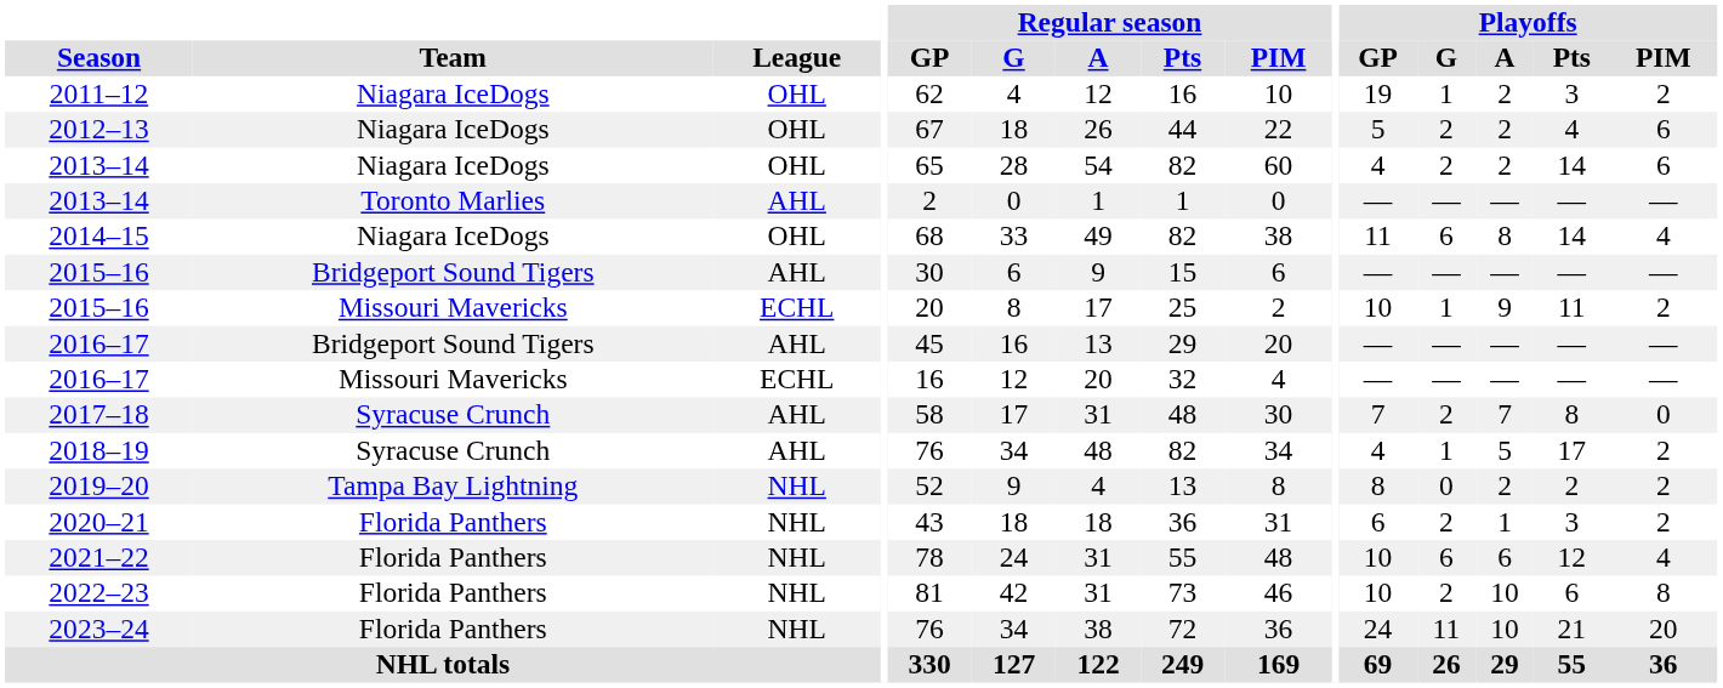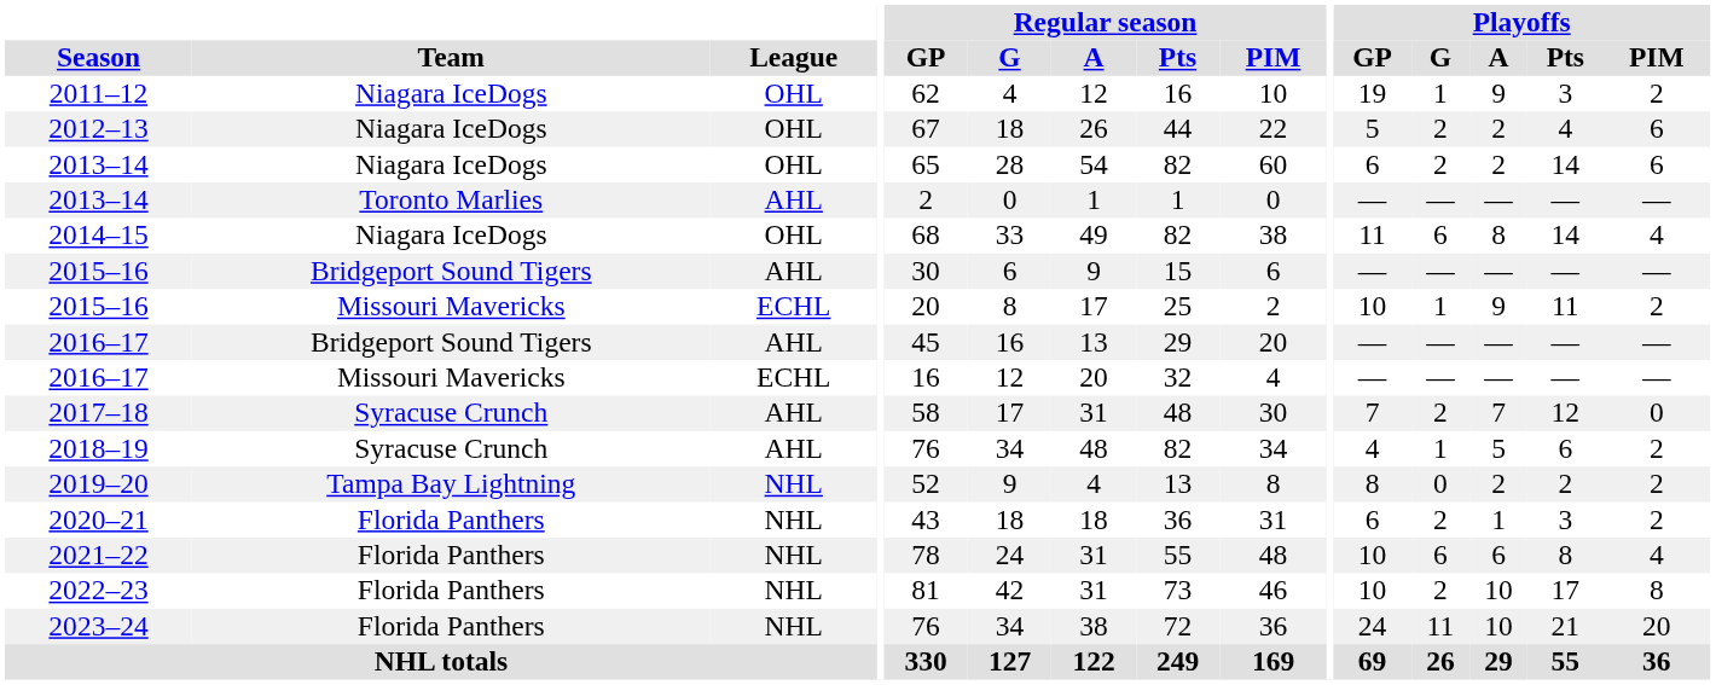 <table border="0" cellpadding="1" cellspacing="0" style="text-align:center; width:60em;">
 <tr bgcolor="#e0e0e0">
 <th colspan="3" bgcolor="#ffffff"></th>
 <th rowspan="99" bgcolor="#ffffff"></th>
 <th colspan="5"><a href='#'>Regular season</a></th>
 <th rowspan="99" bgcolor="#ffffff"></th>
 <th colspan="5"><a href='#'>Playoffs</a></th>
 </tr>
 <tr bgcolor="#e0e0e0">
 <th><a href='#'>Season</a></th>
 <th>Team</th>
 <th>League</th>
 <th>GP</th>
 <th><a href='#'>G</a></th>
 <th><a href='#'>A</a></th>
 <th><a href='#'>Pts</a></th>
 <th><a href='#'>PIM</a></th>
 <th>GP</th>
 <th>G</th>
 <th>A</th>
 <th>Pts</th>
 <th>PIM</th>
 </tr>
 <tr>
 <td><a href='#'>2011–12</a></td>
 <td><a href='#'>Niagara IceDogs</a></td>
 <td><a href='#'>OHL</a></td>
 <td>62</td>
 <td>4</td>
 <td>12</td>
 <td>16</td>
 <td>10</td>
 <td>19</td>
 <td>1</td>
-<td>2</td>
+<td>9</td>
 <td>3</td>
 <td>2</td>
 </tr>
 <tr bgcolor="#f0f0f0">
 <td><a href='#'>2012–13</a></td>
 <td>Niagara IceDogs</td>
 <td>OHL</td>
 <td>67</td>
 <td>18</td>
 <td>26</td>
 <td>44</td>
 <td>22</td>
 <td>5</td>
 <td>2</td>
 <td>2</td>
 <td>4</td>
 <td>6</td>
 </tr>
 <tr>
 <td><a href='#'>2013–14</a></td>
 <td>Niagara IceDogs</td>
 <td>OHL</td>
 <td>65</td>
 <td>28</td>
 <td>54</td>
 <td>82</td>
 <td>60</td>
-<td>4</td>
+<td>6</td>
 <td>2</td>
 <td>2</td>
 <td>14</td>
 <td>6</td>
 </tr>
 <tr bgcolor="#f0f0f0">
 <td><a href='#'>2013–14</a></td>
 <td><a href='#'>Toronto Marlies</a></td>
 <td><a href='#'>AHL</a></td>
 <td>2</td>
 <td>0</td>
 <td>1</td>
 <td>1</td>
 <td>0</td>
 <td>—</td>
 <td>—</td>
 <td>—</td>
 <td>—</td>
 <td>—</td>
 </tr>
 <tr>
 <td><a href='#'>2014–15</a></td>
 <td>Niagara IceDogs</td>
 <td>OHL</td>
 <td>68</td>
 <td>33</td>
 <td>49</td>
 <td>82</td>
 <td>38</td>
 <td>11</td>
 <td>6</td>
 <td>8</td>
 <td>14</td>
 <td>4</td>
 </tr>
 <tr bgcolor="#f0f0f0">
 <td><a href='#'>2015–16</a></td>
 <td><a href='#'>Bridgeport Sound Tigers</a></td>
 <td>AHL</td>
 <td>30</td>
 <td>6</td>
 <td>9</td>
 <td>15</td>
 <td>6</td>
 <td>—</td>
 <td>—</td>
 <td>—</td>
 <td>—</td>
 <td>—</td>
 </tr>
 <tr>
 <td><a href='#'>2015–16</a></td>
 <td><a href='#'>Missouri Mavericks</a></td>
 <td><a href='#'>ECHL</a></td>
 <td>20</td>
 <td>8</td>
 <td>17</td>
 <td>25</td>
 <td>2</td>
 <td>10</td>
 <td>1</td>
 <td>9</td>
 <td>11</td>
 <td>2</td>
 </tr>
 <tr bgcolor="#f0f0f0">
 <td><a href='#'>2016–17</a></td>
 <td>Bridgeport Sound Tigers</td>
 <td>AHL</td>
 <td>45</td>
 <td>16</td>
 <td>13</td>
 <td>29</td>
 <td>20</td>
 <td>—</td>
 <td>—</td>
 <td>—</td>
 <td>—</td>
 <td>—</td>
 </tr>
 <tr>
 <td><a href='#'>2016–17</a></td>
 <td>Missouri Mavericks</td>
 <td>ECHL</td>
 <td>16</td>
 <td>12</td>
 <td>20</td>
 <td>32</td>
 <td>4</td>
 <td>—</td>
 <td>—</td>
 <td>—</td>
 <td>—</td>
 <td>—</td>
 </tr>
 <tr bgcolor="#f0f0f0">
 <td><a href='#'>2017–18</a></td>
 <td><a href='#'>Syracuse Crunch</a></td>
 <td>AHL</td>
 <td>58</td>
 <td>17</td>
 <td>31</td>
 <td>48</td>
 <td>30</td>
 <td>7</td>
 <td>2</td>
 <td>7</td>
-<td>8</td>
+<td>12</td>
 <td>0</td>
 </tr>
 <tr>
 <td><a href='#'>2018–19</a></td>
 <td>Syracuse Crunch</td>
 <td>AHL</td>
 <td>76</td>
 <td>34</td>
 <td>48</td>
 <td>82</td>
 <td>34</td>
 <td>4</td>
 <td>1</td>
 <td>5</td>
-<td>17</td>
+<td>6</td>
 <td>2</td>
 </tr>
 <tr bgcolor="#f0f0f0">
 <td><a href='#'>2019–20</a></td>
 <td><a href='#'>Tampa Bay Lightning</a></td>
 <td><a href='#'>NHL</a></td>
 <td>52</td>
 <td>9</td>
 <td>4</td>
 <td>13</td>
 <td>8</td>
 <td>8</td>
 <td>0</td>
 <td>2</td>
 <td>2</td>
 <td>2</td>
 </tr>
 <tr>
 <td><a href='#'>2020–21</a></td>
 <td><a href='#'>Florida Panthers</a></td>
 <td>NHL</td>
 <td>43</td>
 <td>18</td>
 <td>18</td>
 <td>36</td>
 <td>31</td>
 <td>6</td>
 <td>2</td>
 <td>1</td>
 <td>3</td>
 <td>2</td>
 </tr>
 <tr bgcolor="#f0f0f0">
 <td><a href='#'>2021–22</a></td>
 <td>Florida Panthers</td>
 <td>NHL</td>
 <td>78</td>
 <td>24</td>
 <td>31</td>
 <td>55</td>
 <td>48</td>
 <td>10</td>
 <td>6</td>
 <td>6</td>
-<td>12</td>
+<td>8</td>
 <td>4</td>
 </tr>
 <tr>
 <td><a href='#'>2022–23</a></td>
 <td>Florida Panthers</td>
 <td>NHL</td>
 <td>81</td>
 <td>42</td>
 <td>31</td>
 <td>73</td>
 <td>46</td>
 <td>10</td>
 <td>2</td>
 <td>10</td>
-<td>6</td>
+<td>17</td>
 <td>8</td>
 </tr>
 <tr bgcolor="#f0f0f0">
 <td><a href='#'>2023–24</a></td>
 <td>Florida Panthers</td>
 <td>NHL</td>
 <td>76</td>
 <td>34</td>
 <td>38</td>
 <td>72</td>
 <td>36</td>
 <td>24</td>
 <td>11</td>
 <td>10</td>
 <td>21</td>
 <td>20</td>
 </tr>
 <tr bgcolor="#e0e0e0">
 <th colspan="3">NHL totals</th>
 <th>330</th>
 <th>127</th>
 <th>122</th>
 <th>249</th>
 <th>169</th>
 <th>69</th>
 <th>26</th>
 <th>29</th>
 <th>55</th>
 <th>36</th>
 </tr>
 </table>
